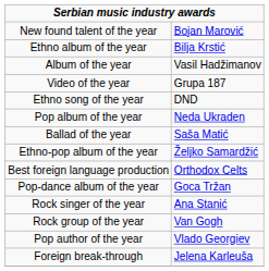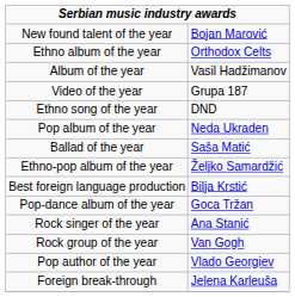 <table class="wikitable" style="margin:1em auto;">
 <tr>
 <td colspan=4 align=CENTER><strong><em>Serbian music industry awards</em></strong></td>
 </tr>
 <tr>
 <td align=CENTER>New found talent of the year</td>
 <td><a href='#'>Bojan Marović</a></td>
 </tr>
 <tr>
 <td align=CENTER>Ethno album of the year</td>
-<td><a href='#'>Bilja Krstić</a></td>
+<td><a href='#'>Orthodox Celts</a></td>
 </tr>
 <tr>
 <td align=CENTER>Album of the year</td>
 <td>Vasil Hadžimanov</td>
 </tr>
 <tr>
 <td align=CENTER>Video of the year</td>
 <td>Grupa 187</td>
 </tr>
 <tr>
 <td align=CENTER>Ethno song of the year</td>
 <td>DND</td>
 </tr>
 <tr>
 <td align=CENTER>Pop album of the year</td>
 <td><a href='#'>Neda Ukraden</a></td>
 </tr>
 <tr>
 <td align=CENTER>Ballad of the year</td>
 <td><a href='#'>Saša Matić</a></td>
 </tr>
 <tr>
 <td align=CENTER>Ethno-pop album of the year</td>
 <td><a href='#'>Željko Samardžić</a></td>
 </tr>
 <tr>
 <td align=CENTER>Best foreign language production</td>
-<td><a href='#'>Orthodox Celts</a></td>
+<td><a href='#'>Bilja Krstić</a></td>
 </tr>
 <tr>
 <td align=CENTER>Pop-dance album of the year</td>
 <td><a href='#'>Goca Tržan</a></td>
 </tr>
 <tr>
 <td align=CENTER>Rock singer of the year</td>
 <td><a href='#'>Ana Stanić</a></td>
 </tr>
 <tr>
 <td align=CENTER>Rock group of the year</td>
 <td><a href='#'>Van Gogh</a></td>
 </tr>
 <tr>
 <td align=CENTER>Pop author of the year</td>
 <td><a href='#'>Vlado Georgiev</a></td>
 </tr>
 <tr>
 <td align=CENTER>Foreign break-through</td>
 <td><a href='#'>Jelena Karleuša</a></td>
 </tr>
 <tr>
 </tr>
 </table>
